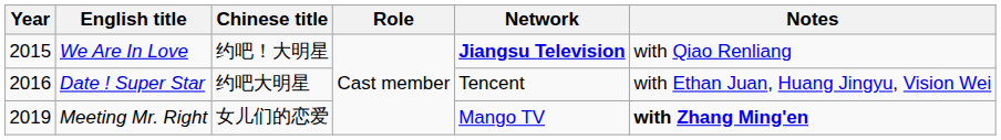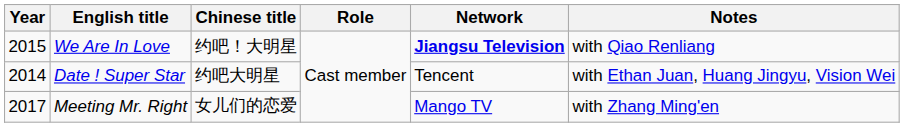 <table class="wikitable">
 <tr>
 <th>Year</th>
 <th>English title</th>
 <th>Chinese title</th>
 <th>Role</th>
 <th>Network</th>
 <th>Notes</th>
 </tr>
 <tr>
 <td>2015</td>
 <td><em><a href='#'>We Are In Love</a></em></td>
 <td>约吧！大明星</td>
 <td rowspan=3>Cast member</td>
 <td><strong><a href='#'>Jiangsu Television</a></strong></td>
 <td>with <a href='#'>Qiao Renliang</a></td>
 </tr>
 <tr>
-<td>2016</td>
+<td>2014</td>
 <td><em><a href='#'>Date ! Super Star</a></em></td>
 <td>约吧大明星</td>
 <td>Tencent</td>
 <td>with <a href='#'>Ethan Juan</a>, <a href='#'>Huang Jingyu</a>, <a href='#'>Vision Wei</a></td>
 </tr>
 <tr>
-<td>2019</td>
+<td>2017</td>
 <td><em>Meeting Mr. Right</em></td>
 <td>女儿们的恋爱</td>
 <td><a href='#'>Mango TV</a></td>
-<td><strong>with <a href='#'>Zhang Ming'en</a></strong></td>
+<td>with <a href='#'>Zhang Ming'en</a></td>
 </tr>
 </table>
